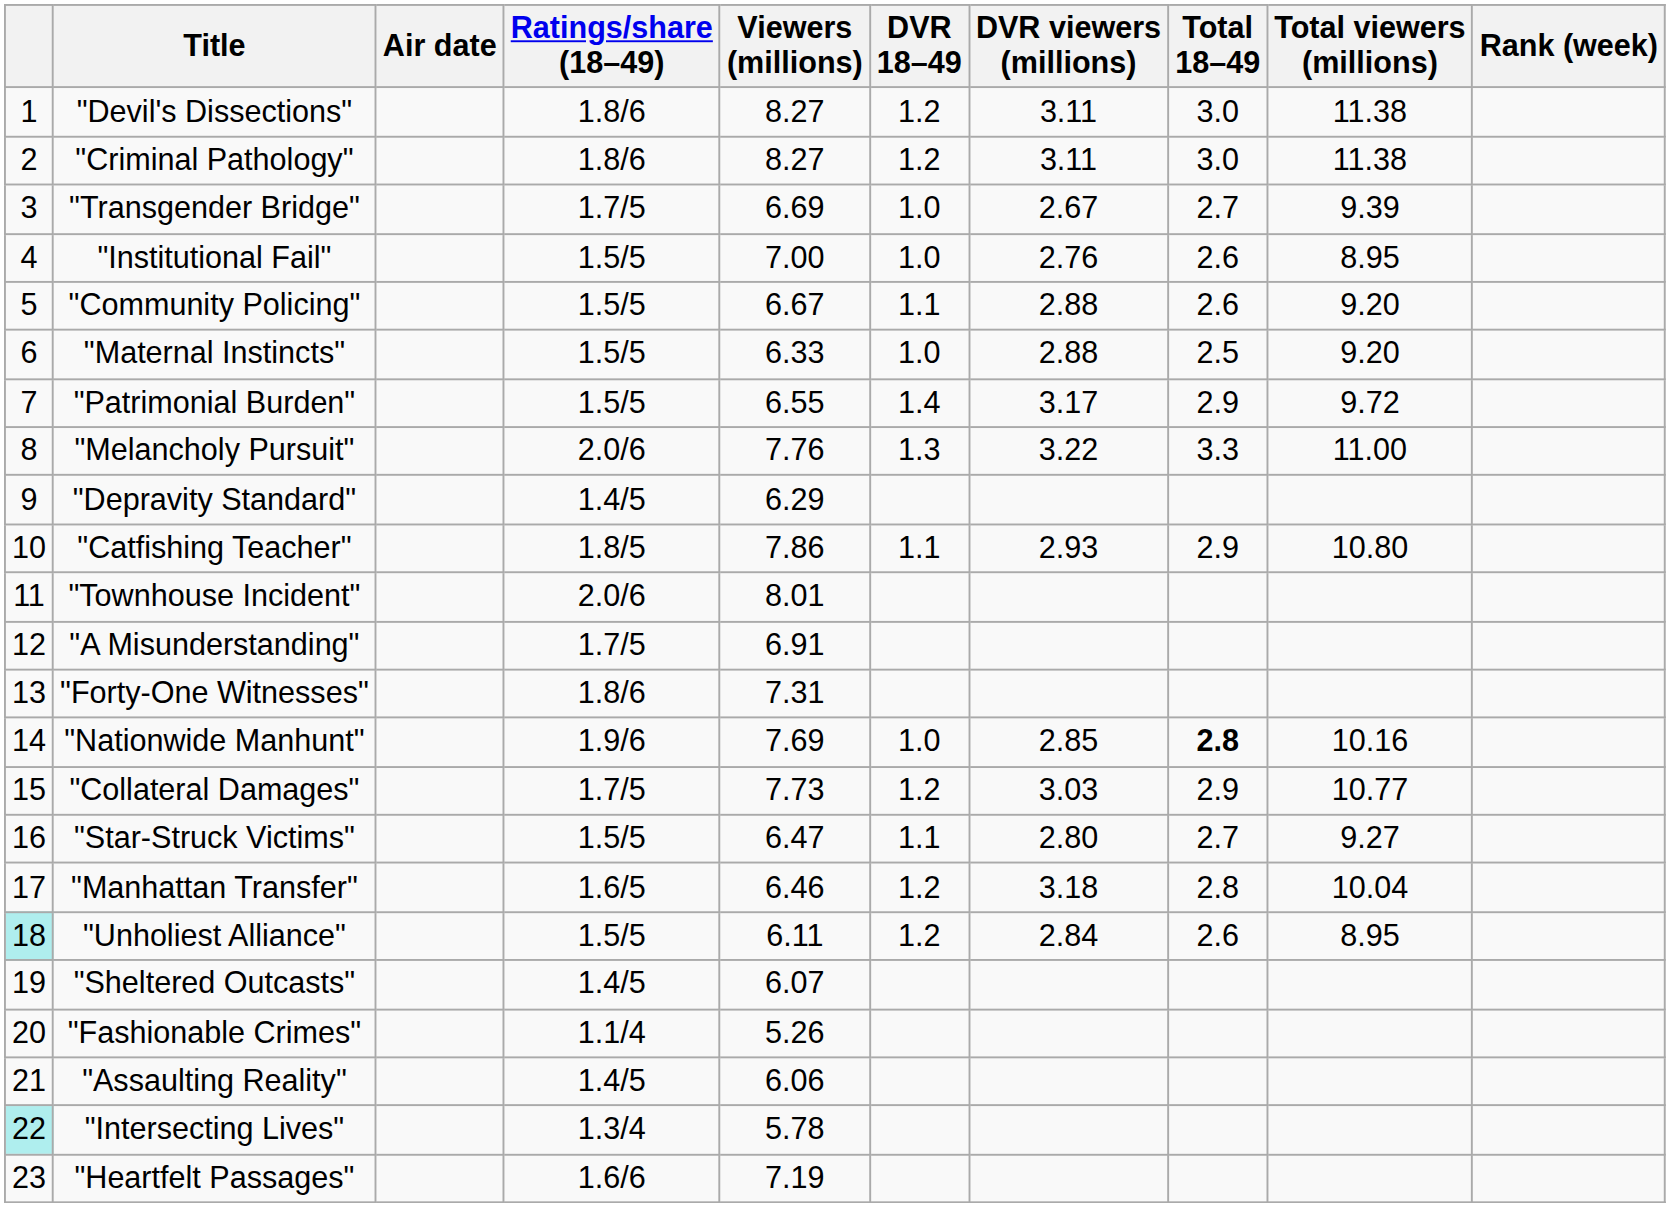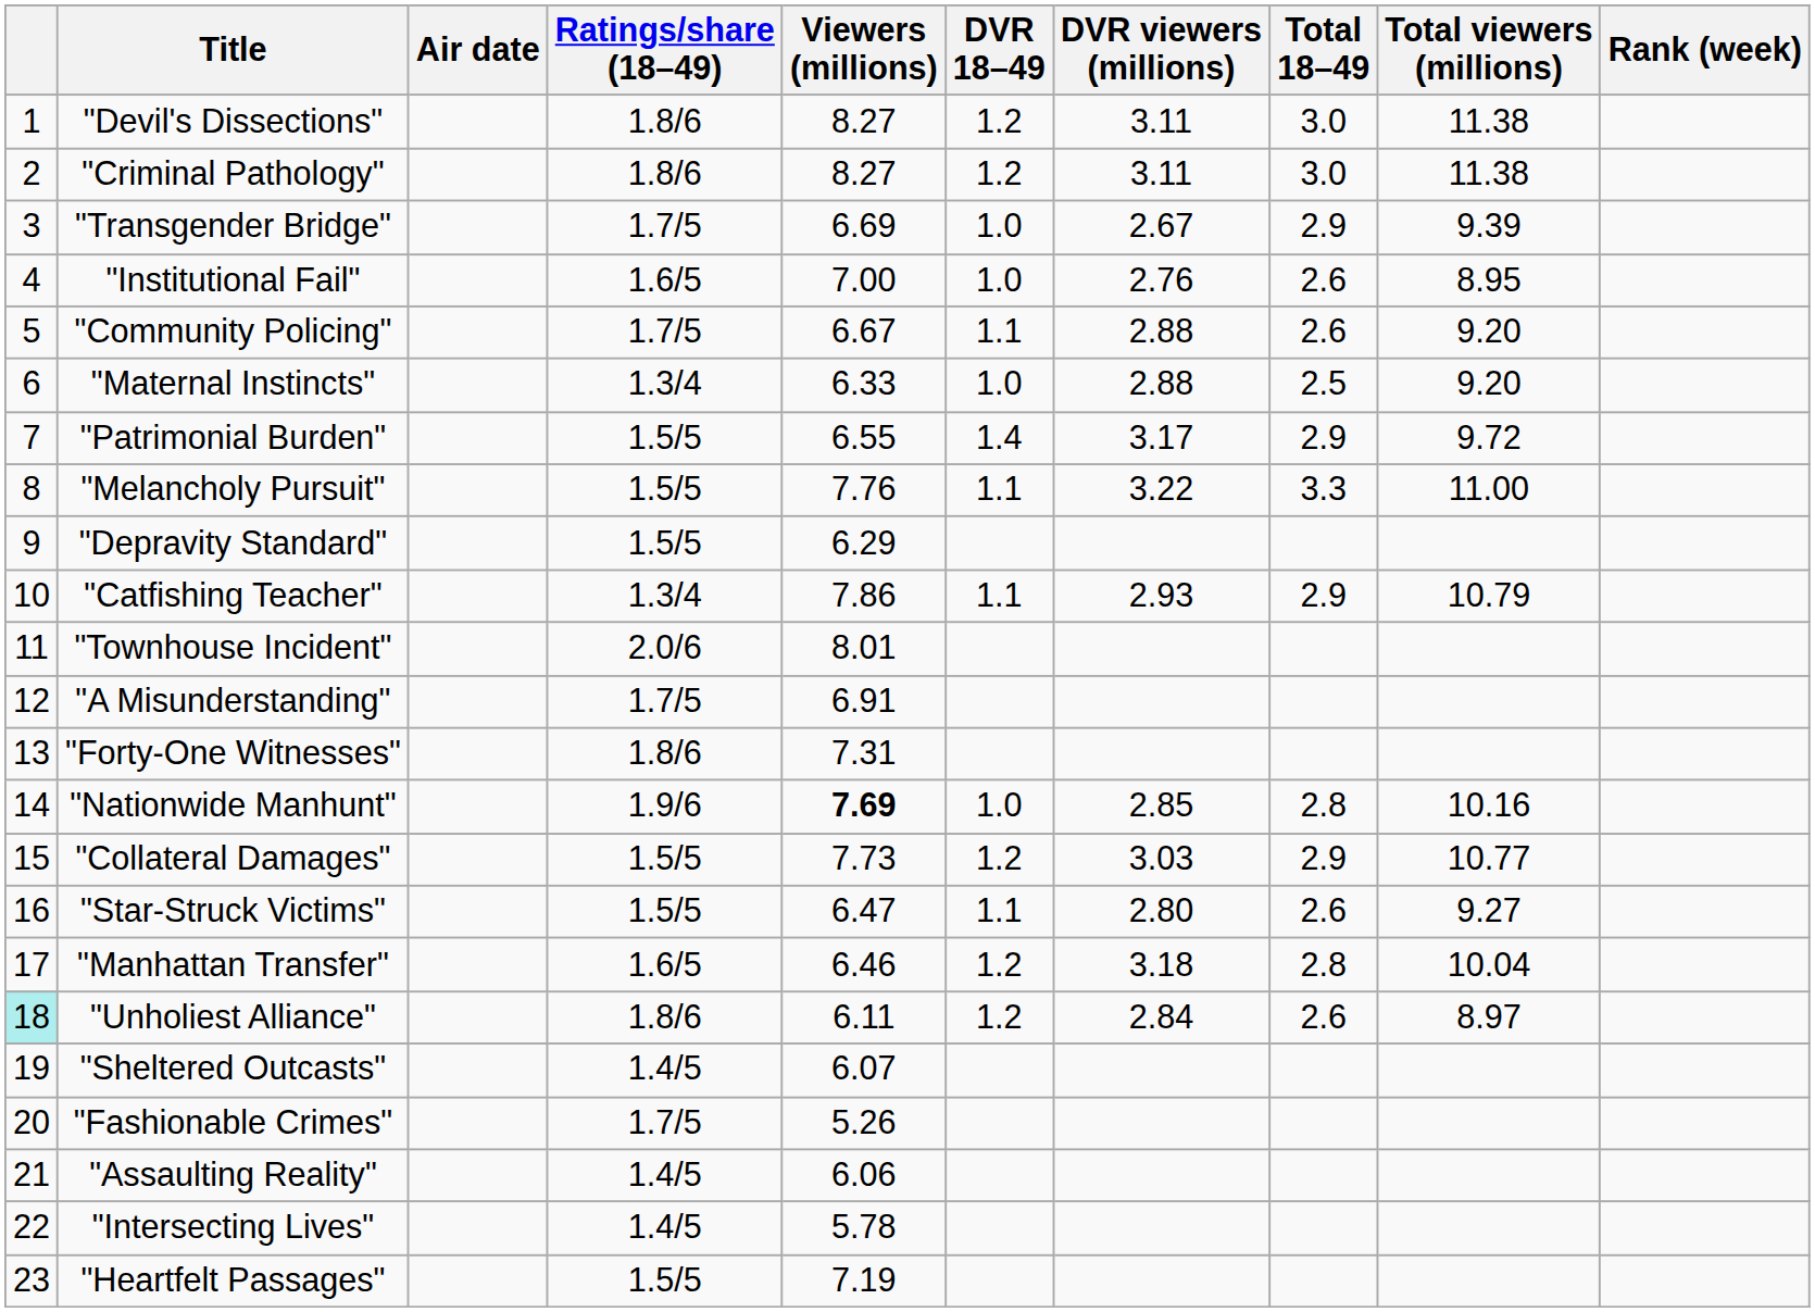 <table class="wikitable sortable plainrowheaders" style="text-align:center">
 <tr>
 <th scope="col"></th>
 <th scope="col">Title</th>
 <th scope="col">Air date</th>
 <th scope="col"><a href='#'>Ratings/share</a><br>(18–49)</th>
 <th scope="col">Viewers<br>(millions)</th>
 <th scope="col">DVR<br>18–49  </th>
 <th scope="col">DVR viewers<br>(millions) </th>
 <th scope="col">Total<br>18–49  </th>
 <th scope="col">Total viewers<br>(millions)  </th>
 <th scope="col">Rank (week)</th>
 </tr>
 <tr>
 <td scope="row">1</td>
 <td>"Devil's Dissections"</td>
 <td></td>
 <td>1.8/6</td>
 <td>8.27</td>
 <td>1.2</td>
 <td>3.11</td>
 <td>3.0</td>
 <td>11.38</td>
 <td></td>
 </tr>
 <tr>
 <td scope="row">2</td>
 <td>"Criminal Pathology"</td>
 <td></td>
 <td>1.8/6</td>
 <td>8.27</td>
 <td>1.2</td>
 <td>3.11</td>
 <td>3.0</td>
 <td>11.38</td>
 <td></td>
 </tr>
 <tr>
 <td scope="row">3</td>
 <td>"Transgender Bridge"</td>
 <td></td>
 <td>1.7/5</td>
 <td>6.69</td>
 <td>1.0</td>
 <td>2.67</td>
-<td>2.7</td>
+<td>2.9</td>
 <td>9.39</td>
 <td></td>
 </tr>
 <tr>
 <td scope="row">4</td>
 <td>"Institutional Fail"</td>
 <td></td>
-<td>1.5/5</td>
+<td>1.6/5</td>
 <td>7.00</td>
 <td>1.0</td>
 <td>2.76</td>
 <td>2.6</td>
 <td>8.95</td>
 <td></td>
 </tr>
 <tr>
 <td scope="row">5</td>
 <td>"Community Policing"</td>
 <td></td>
-<td>1.5/5</td>
+<td>1.7/5</td>
 <td>6.67</td>
 <td>1.1</td>
 <td>2.88</td>
 <td>2.6</td>
 <td>9.20</td>
 <td></td>
 </tr>
 <tr>
 <td scope="row">6</td>
 <td>"Maternal Instincts"</td>
 <td></td>
-<td>1.5/5</td>
+<td>1.3/4</td>
 <td>6.33</td>
 <td>1.0</td>
 <td>2.88</td>
 <td>2.5</td>
 <td>9.20</td>
 <td></td>
 </tr>
 <tr>
 <td scope="row">7</td>
 <td>"Patrimonial Burden"</td>
 <td></td>
 <td>1.5/5</td>
 <td>6.55</td>
 <td>1.4</td>
 <td>3.17</td>
 <td>2.9</td>
 <td>9.72</td>
 <td></td>
 </tr>
 <tr>
 <td scope="row">8</td>
 <td>"Melancholy Pursuit"</td>
 <td></td>
-<td>2.0/6</td>
+<td>1.5/5</td>
 <td>7.76</td>
-<td>1.3</td>
+<td>1.1</td>
 <td>3.22</td>
 <td>3.3</td>
 <td>11.00</td>
 <td></td>
 </tr>
 <tr>
 <td scope="row">9</td>
 <td>"Depravity Standard"</td>
 <td></td>
-<td>1.4/5</td>
+<td>1.5/5</td>
 <td>6.29</td>
 <td></td>
 <td></td>
 <td></td>
 <td></td>
 <td></td>
 </tr>
 <tr>
 <td scope="row">10</td>
 <td>"Catfishing Teacher"</td>
 <td></td>
-<td>1.8/5</td>
+<td>1.3/4</td>
 <td>7.86</td>
 <td>1.1</td>
 <td>2.93</td>
 <td>2.9</td>
-<td>10.80</td>
+<td>10.79</td>
 <td></td>
 </tr>
 <tr>
 <td scope="row">11</td>
 <td>"Townhouse Incident"</td>
 <td></td>
 <td>2.0/6</td>
 <td>8.01</td>
 <td></td>
 <td></td>
 <td></td>
 <td></td>
 <td></td>
 </tr>
 <tr>
 <td scope="row">12</td>
 <td>"A Misunderstanding"</td>
 <td></td>
 <td>1.7/5</td>
 <td>6.91</td>
 <td></td>
 <td></td>
 <td></td>
 <td></td>
 <td></td>
 </tr>
 <tr>
 <td scope="row">13</td>
 <td>"Forty-One Witnesses"</td>
 <td></td>
 <td>1.8/6</td>
 <td>7.31</td>
 <td></td>
 <td></td>
 <td></td>
 <td></td>
 <td></td>
 </tr>
 <tr>
 <td scope="row">14</td>
 <td>"Nationwide Manhunt"</td>
 <td></td>
 <td>1.9/6</td>
-<td>7.69</td>
+<td><strong>7.69</strong></td>
 <td>1.0</td>
 <td>2.85</td>
-<td><strong>2.8</strong></td>
+<td>2.8</td>
 <td>10.16</td>
 <td></td>
 </tr>
 <tr>
 <td scope="row">15</td>
 <td>"Collateral Damages"</td>
 <td></td>
-<td>1.7/5</td>
+<td>1.5/5</td>
 <td>7.73</td>
 <td>1.2</td>
 <td>3.03</td>
 <td>2.9</td>
 <td>10.77</td>
 <td></td>
 </tr>
 <tr>
 <td scope="row">16</td>
 <td>"Star-Struck Victims"</td>
 <td></td>
 <td>1.5/5</td>
 <td>6.47</td>
 <td>1.1</td>
 <td>2.80</td>
-<td>2.7</td>
+<td>2.6</td>
 <td>9.27</td>
 <td></td>
 </tr>
 <tr>
 <td scope="row">17</td>
 <td>"Manhattan Transfer"</td>
 <td></td>
 <td>1.6/5</td>
 <td>6.46</td>
 <td>1.2</td>
 <td>3.18</td>
 <td>2.8</td>
 <td>10.04</td>
 <td></td>
 </tr>
 <tr>
 <td scope="row" style="background: paleturquoise;">18</td>
 <td>"Unholiest Alliance"</td>
 <td></td>
-<td>1.5/5</td>
+<td>1.8/6</td>
 <td>6.11</td>
 <td>1.2</td>
 <td>2.84</td>
 <td>2.6</td>
-<td>8.95</td>
+<td>8.97</td>
 <td></td>
 </tr>
 <tr>
 <td scope="row">19</td>
 <td>"Sheltered Outcasts"</td>
 <td></td>
 <td>1.4/5</td>
 <td>6.07</td>
 <td></td>
 <td></td>
 <td></td>
 <td></td>
 <td></td>
 </tr>
 <tr>
 <td scope="row">20</td>
 <td>"Fashionable Crimes"</td>
 <td></td>
-<td>1.1/4</td>
+<td>1.7/5</td>
 <td>5.26</td>
 <td></td>
 <td></td>
 <td></td>
 <td></td>
 <td></td>
 </tr>
 <tr>
 <td scope="row">21</td>
 <td>"Assaulting Reality"</td>
 <td></td>
 <td>1.4/5</td>
 <td>6.06</td>
 <td></td>
 <td></td>
 <td></td>
 <td></td>
 <td></td>
 </tr>
 <tr>
-<td scope="row" style="background: paleturquoise;">22</td>
+<td scope="row">22</td>
 <td>"Intersecting Lives"</td>
 <td></td>
-<td>1.3/4</td>
+<td>1.4/5</td>
 <td>5.78</td>
 <td></td>
 <td></td>
 <td></td>
 <td></td>
 <td></td>
 </tr>
 <tr>
 <td scope="row">23</td>
 <td>"Heartfelt Passages"</td>
 <td></td>
-<td>1.6/6</td>
+<td>1.5/5</td>
 <td>7.19</td>
 <td></td>
 <td></td>
 <td></td>
 <td></td>
 <td></td>
 </tr>
 <tr>
 </tr>
 </table>
